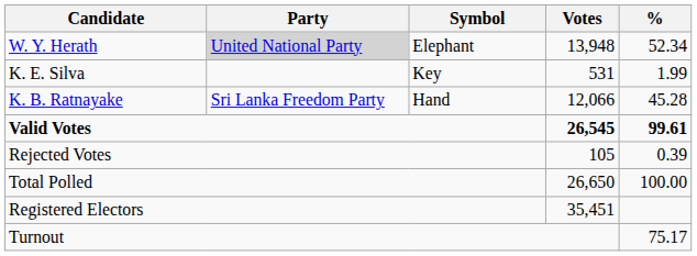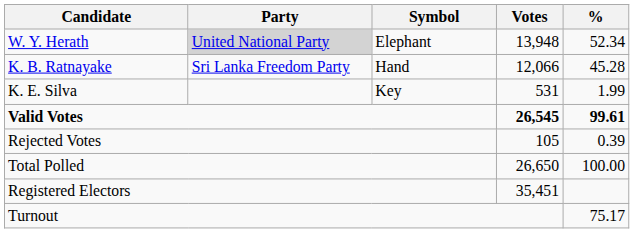 <table class="wikitable" border="1" style="text-align:right;">
 <tr>
 <th align=left width="180">Candidate</th>
 <th align=left width="180">Party</th>
 <th align=left width="120">Symbol</th>
 <th align=left width="60">Votes</th>
 <th align=left width="60">%</th>
 </tr>
 <tr>
 <td align=left><a href='#'>W. Y. Herath</a></td>
 <td align=left style="background: lightgrey;"><a href='#'>United National Party</a></td>
 <td align=left>Elephant</td>
 <td>13,948</td>
 <td>52.34</td>
 </tr>
 <tr>
+<td align=left><a href='#'>K. B. Ratnayake</a></td>
+<td align=left><a href='#'>Sri Lanka Freedom Party</a></td>
+<td align=left>Hand</td>
+<td>12,066</td>
+<td>45.28</td>
+</tr>
+<tr>
 <td align=left>K. E. Silva</td>
 <td align=left></td>
 <td align=left>Key</td>
 <td>531</td>
 <td>1.99</td>
-</tr>
-<tr>
-<td align=left><a href='#'>K. B. Ratnayake</a></td>
-<td align=left><a href='#'>Sri Lanka Freedom Party</a></td>
-<td align=left>Hand</td>
-<td>12,066</td>
-<td>45.28</td>
 </tr>
 <tr>
 <td align=left colspan=3><strong>Valid Votes</strong></td>
 <td><strong>26,545</strong></td>
 <td><strong>99.61</strong></td>
 </tr>
 <tr>
 <td align=left colspan=3>Rejected Votes</td>
 <td>105</td>
 <td>0.39</td>
 </tr>
 <tr>
 <td align=left colspan=3>Total Polled</td>
 <td>26,650</td>
 <td>100.00</td>
 </tr>
 <tr>
 <td align=left colspan=3>Registered Electors</td>
 <td>35,451</td>
 <td></td>
 </tr>
 <tr>
 <td align=left colspan=4>Turnout</td>
 <td>75.17</td>
 </tr>
 </table>
